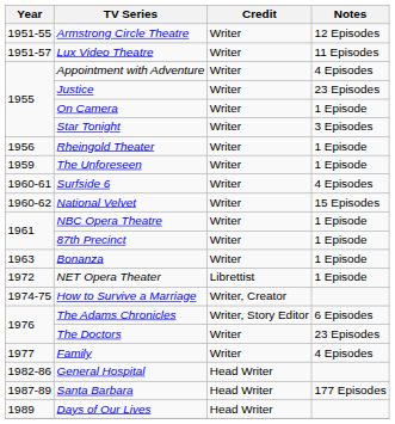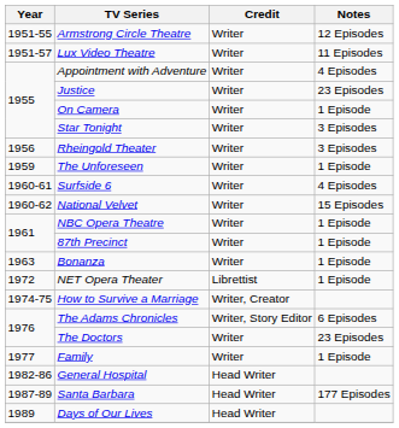 <table class="wikitable">
 <tr>
 <th>Year</th>
 <th>TV Series</th>
 <th>Credit</th>
 <th>Notes</th>
 </tr>
 <tr>
 <td>1951-55</td>
 <td><em><a href='#'>Armstrong Circle Theatre</a></em></td>
 <td>Writer</td>
 <td>12 Episodes</td>
 </tr>
 <tr>
 <td>1951-57</td>
 <td><em><a href='#'>Lux Video Theatre</a></em></td>
 <td>Writer</td>
 <td>11 Episodes</td>
 </tr>
 <tr>
 <td rowspan=4>1955</td>
 <td><em>Appointment with Adventure</em></td>
 <td>Writer</td>
 <td>4 Episodes</td>
 </tr>
 <tr>
 <td><em><a href='#'>Justice</a></em></td>
 <td>Writer</td>
 <td>23 Episodes</td>
 </tr>
 <tr>
 <td><em><a href='#'>On Camera</a></em></td>
 <td>Writer</td>
 <td>1 Episode</td>
 </tr>
 <tr>
 <td><em><a href='#'>Star Tonight</a></em></td>
 <td>Writer</td>
 <td>3 Episodes</td>
 </tr>
 <tr>
 <td>1956</td>
 <td><em><a href='#'>Rheingold Theater</a></em></td>
 <td>Writer</td>
-<td>1 Episode</td>
+<td>3 Episodes</td>
 </tr>
 <tr>
 <td>1959</td>
 <td><em><a href='#'>The Unforeseen</a></em></td>
 <td>Writer</td>
 <td>1 Episode</td>
 </tr>
 <tr>
 <td>1960-61</td>
 <td><em><a href='#'>Surfside 6</a></em></td>
 <td>Writer</td>
 <td>4 Episodes</td>
 </tr>
 <tr>
 <td>1960-62</td>
 <td><em><a href='#'>National Velvet</a></em></td>
 <td>Writer</td>
 <td>15 Episodes</td>
 </tr>
 <tr>
 <td rowspan=2>1961</td>
 <td><em><a href='#'>NBC Opera Theatre</a></em></td>
 <td>Writer</td>
 <td>1 Episode</td>
 </tr>
 <tr>
 <td><em><a href='#'>87th Precinct</a></em></td>
 <td>Writer</td>
 <td>1 Episode</td>
 </tr>
 <tr>
 <td>1963</td>
 <td><em><a href='#'>Bonanza</a></em></td>
 <td>Writer</td>
 <td>1 Episode</td>
 </tr>
 <tr>
 <td>1972</td>
 <td><em>NET Opera Theater</em></td>
 <td>Librettist</td>
 <td>1 Episode</td>
 </tr>
 <tr>
 <td>1974-75</td>
 <td><em><a href='#'>How to Survive a Marriage</a></em></td>
 <td>Writer, Creator</td>
 <td></td>
 </tr>
 <tr>
 <td rowspan=2>1976</td>
 <td><em><a href='#'>The Adams Chronicles</a></em></td>
 <td>Writer, Story Editor</td>
 <td>6 Episodes</td>
 </tr>
 <tr>
 <td><em><a href='#'>The Doctors</a></em></td>
 <td>Writer</td>
 <td>23 Episodes</td>
 </tr>
 <tr>
 <td>1977</td>
 <td><em><a href='#'>Family</a></em></td>
 <td>Writer</td>
-<td>4 Episodes</td>
+<td>1 Episode</td>
 </tr>
 <tr>
 <td>1982-86</td>
 <td><em><a href='#'>General Hospital</a></em></td>
 <td>Head Writer</td>
 <td></td>
 </tr>
 <tr>
 <td>1987-89</td>
 <td><em><a href='#'>Santa Barbara</a></em></td>
 <td>Head Writer</td>
 <td>177 Episodes</td>
 </tr>
 <tr>
 <td>1989</td>
 <td><em><a href='#'>Days of Our Lives</a></em></td>
 <td>Head Writer</td>
 <td></td>
 </tr>
 <tr>
 </tr>
 </table>
